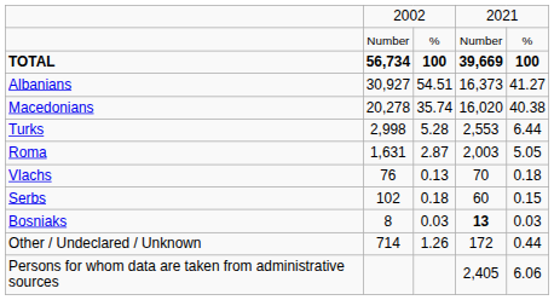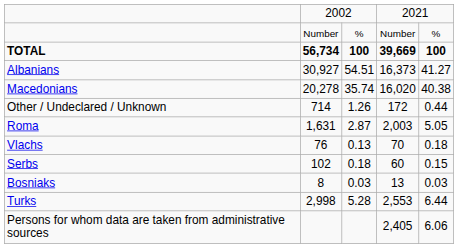 <table class="wikitable">
 <tr>
 <td></td>
 <td colspan="2" align="center">2002</td>
 <td colspan="2" align="center">2021</td>
 </tr>
 <tr>
 <td></td>
 <td align="center"><small>Number</small></td>
 <td align="center"><small>%</small></td>
 <td align="center"><small>Number</small></td>
 <td align="center"><small>%</small></td>
 </tr>
 <tr>
 <td><strong>TOTAL</strong></td>
 <td align="center"><strong>56,734</strong></td>
 <td align="center"><strong>100</strong></td>
 <td align="center"><strong>39,669</strong></td>
 <td align="center"><strong>100</strong></td>
 </tr>
 <tr>
 <td><a href='#'>Albanians</a></td>
 <td align="center">30,927</td>
 <td align="center">54.51</td>
 <td align="center">16,373</td>
 <td align="center">41.27</td>
 </tr>
 <tr>
 <td><a href='#'>Macedonians</a></td>
 <td align="center">20,278</td>
 <td align="center">35.74</td>
 <td align="center">16,020</td>
 <td align="center">40.38</td>
 </tr>
 <tr>
-<td><a href='#'>Turks</a></td>
-<td align="center">2,998</td>
-<td align="center">5.28</td>
-<td align="center">2,553</td>
-<td align="center">6.44</td>
+<td>Other / Undeclared / Unknown</td>
+<td align="center">714</td>
+<td align="center">1.26</td>
+<td align="center">172</td>
+<td align="center">0.44</td>
 </tr>
 <tr>
 <td><a href='#'>Roma</a></td>
 <td align="center">1,631</td>
 <td align="center">2.87</td>
 <td align="center">2,003</td>
 <td align="center">5.05</td>
 </tr>
 <tr>
 <td><a href='#'>Vlachs</a></td>
 <td align="center">76</td>
 <td align="center">0.13</td>
 <td align="center">70</td>
 <td align="center">0.18</td>
 </tr>
 <tr>
 <td><a href='#'>Serbs</a></td>
 <td align="center">102</td>
 <td align="center">0.18</td>
 <td align="center">60</td>
 <td align="center">0.15</td>
 </tr>
 <tr>
 <td><a href='#'>Bosniaks</a></td>
 <td align="center">8</td>
 <td align="center">0.03</td>
-<td align="center"><strong>13</strong></td>
+<td align="center">13</td>
 <td align="center">0.03</td>
 </tr>
 <tr>
-<td>Other / Undeclared / Unknown</td>
-<td align="center">714</td>
-<td align="center">1.26</td>
-<td align="center">172</td>
-<td align="center">0.44</td>
+<td><a href='#'>Turks</a></td>
+<td align="center">2,998</td>
+<td align="center">5.28</td>
+<td align="center">2,553</td>
+<td align="center">6.44</td>
 </tr>
 <tr>
 <td>Persons for whom data are taken from administrative sources</td>
 <td align="center"></td>
 <td align="center"></td>
 <td align="center">2,405</td>
 <td align="center">6.06</td>
 </tr>
 </table>
